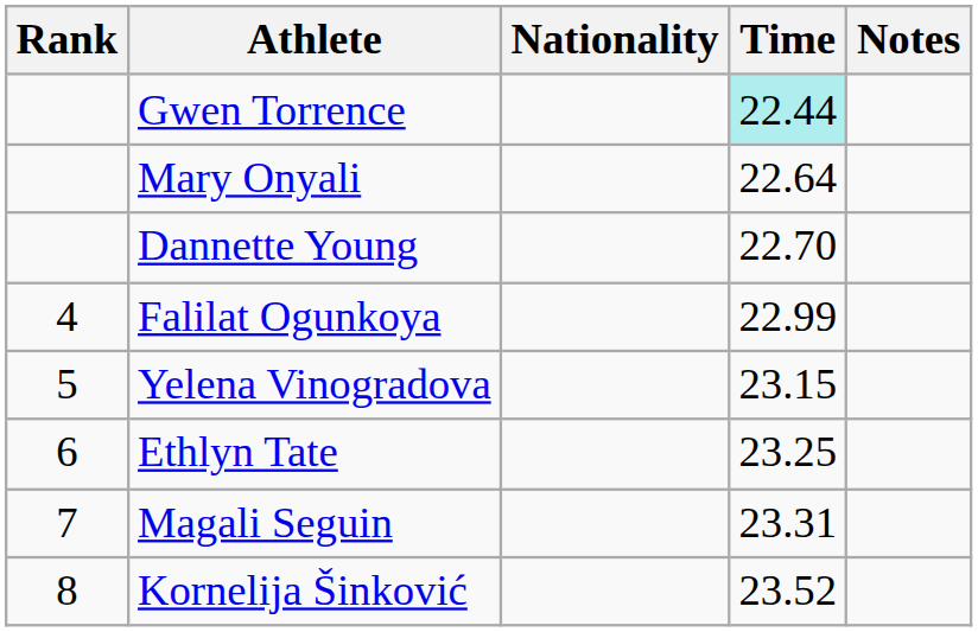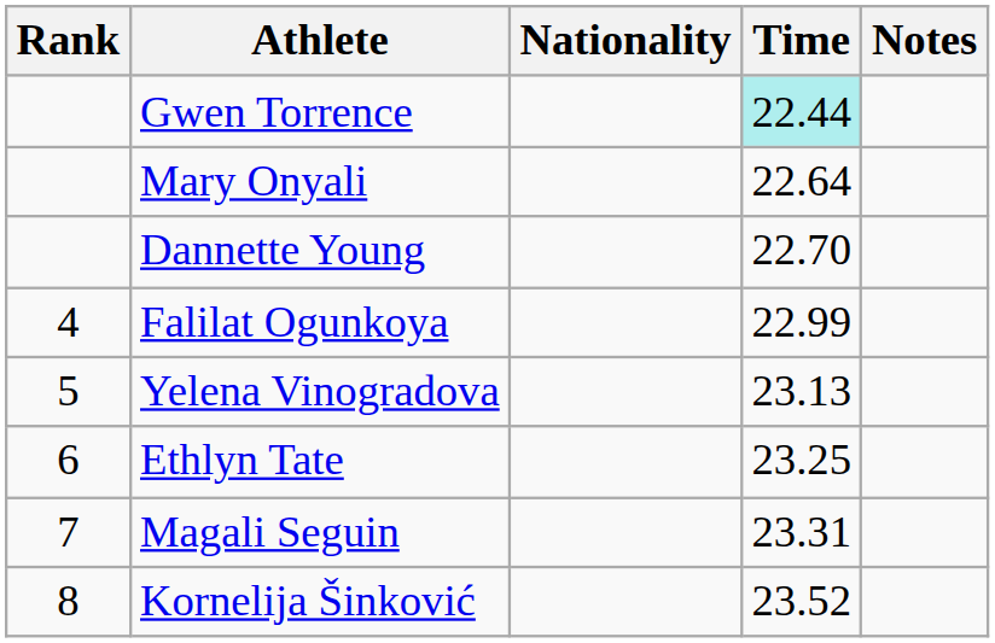 <table class="wikitable sortable" style="text-align:center">
 <tr>
 <th>Rank</th>
 <th>Athlete</th>
 <th>Nationality</th>
 <th>Time</th>
 <th>Notes</th>
 </tr>
 <tr>
 <td></td>
 <td align=left><a href='#'>Gwen Torrence</a></td>
 <td align=left></td>
 <td style="background: paleturquoise;">22.44</td>
 <td></td>
 </tr>
 <tr>
 <td></td>
 <td align=left><a href='#'>Mary Onyali</a></td>
 <td align=left></td>
 <td>22.64</td>
 <td></td>
 </tr>
 <tr>
 <td></td>
 <td align=left><a href='#'>Dannette Young</a></td>
 <td align=left></td>
 <td>22.70</td>
 <td></td>
 </tr>
 <tr>
 <td>4</td>
 <td align=left><a href='#'>Falilat Ogunkoya</a></td>
 <td align=left></td>
 <td>22.99</td>
 <td></td>
 </tr>
 <tr>
 <td>5</td>
 <td align=left><a href='#'>Yelena Vinogradova</a></td>
 <td align=left></td>
-<td>23.15</td>
+<td>23.13</td>
 <td></td>
 </tr>
 <tr>
 <td>6</td>
 <td align=left><a href='#'>Ethlyn Tate</a></td>
 <td align=left></td>
 <td>23.25</td>
 <td></td>
 </tr>
 <tr>
 <td>7</td>
 <td align=left><a href='#'>Magali Seguin</a></td>
 <td align=left></td>
 <td>23.31</td>
 <td></td>
 </tr>
 <tr>
 <td>8</td>
 <td align=left><a href='#'>Kornelija Šinković</a></td>
 <td align=left></td>
 <td>23.52</td>
 <td></td>
 </tr>
 </table>
